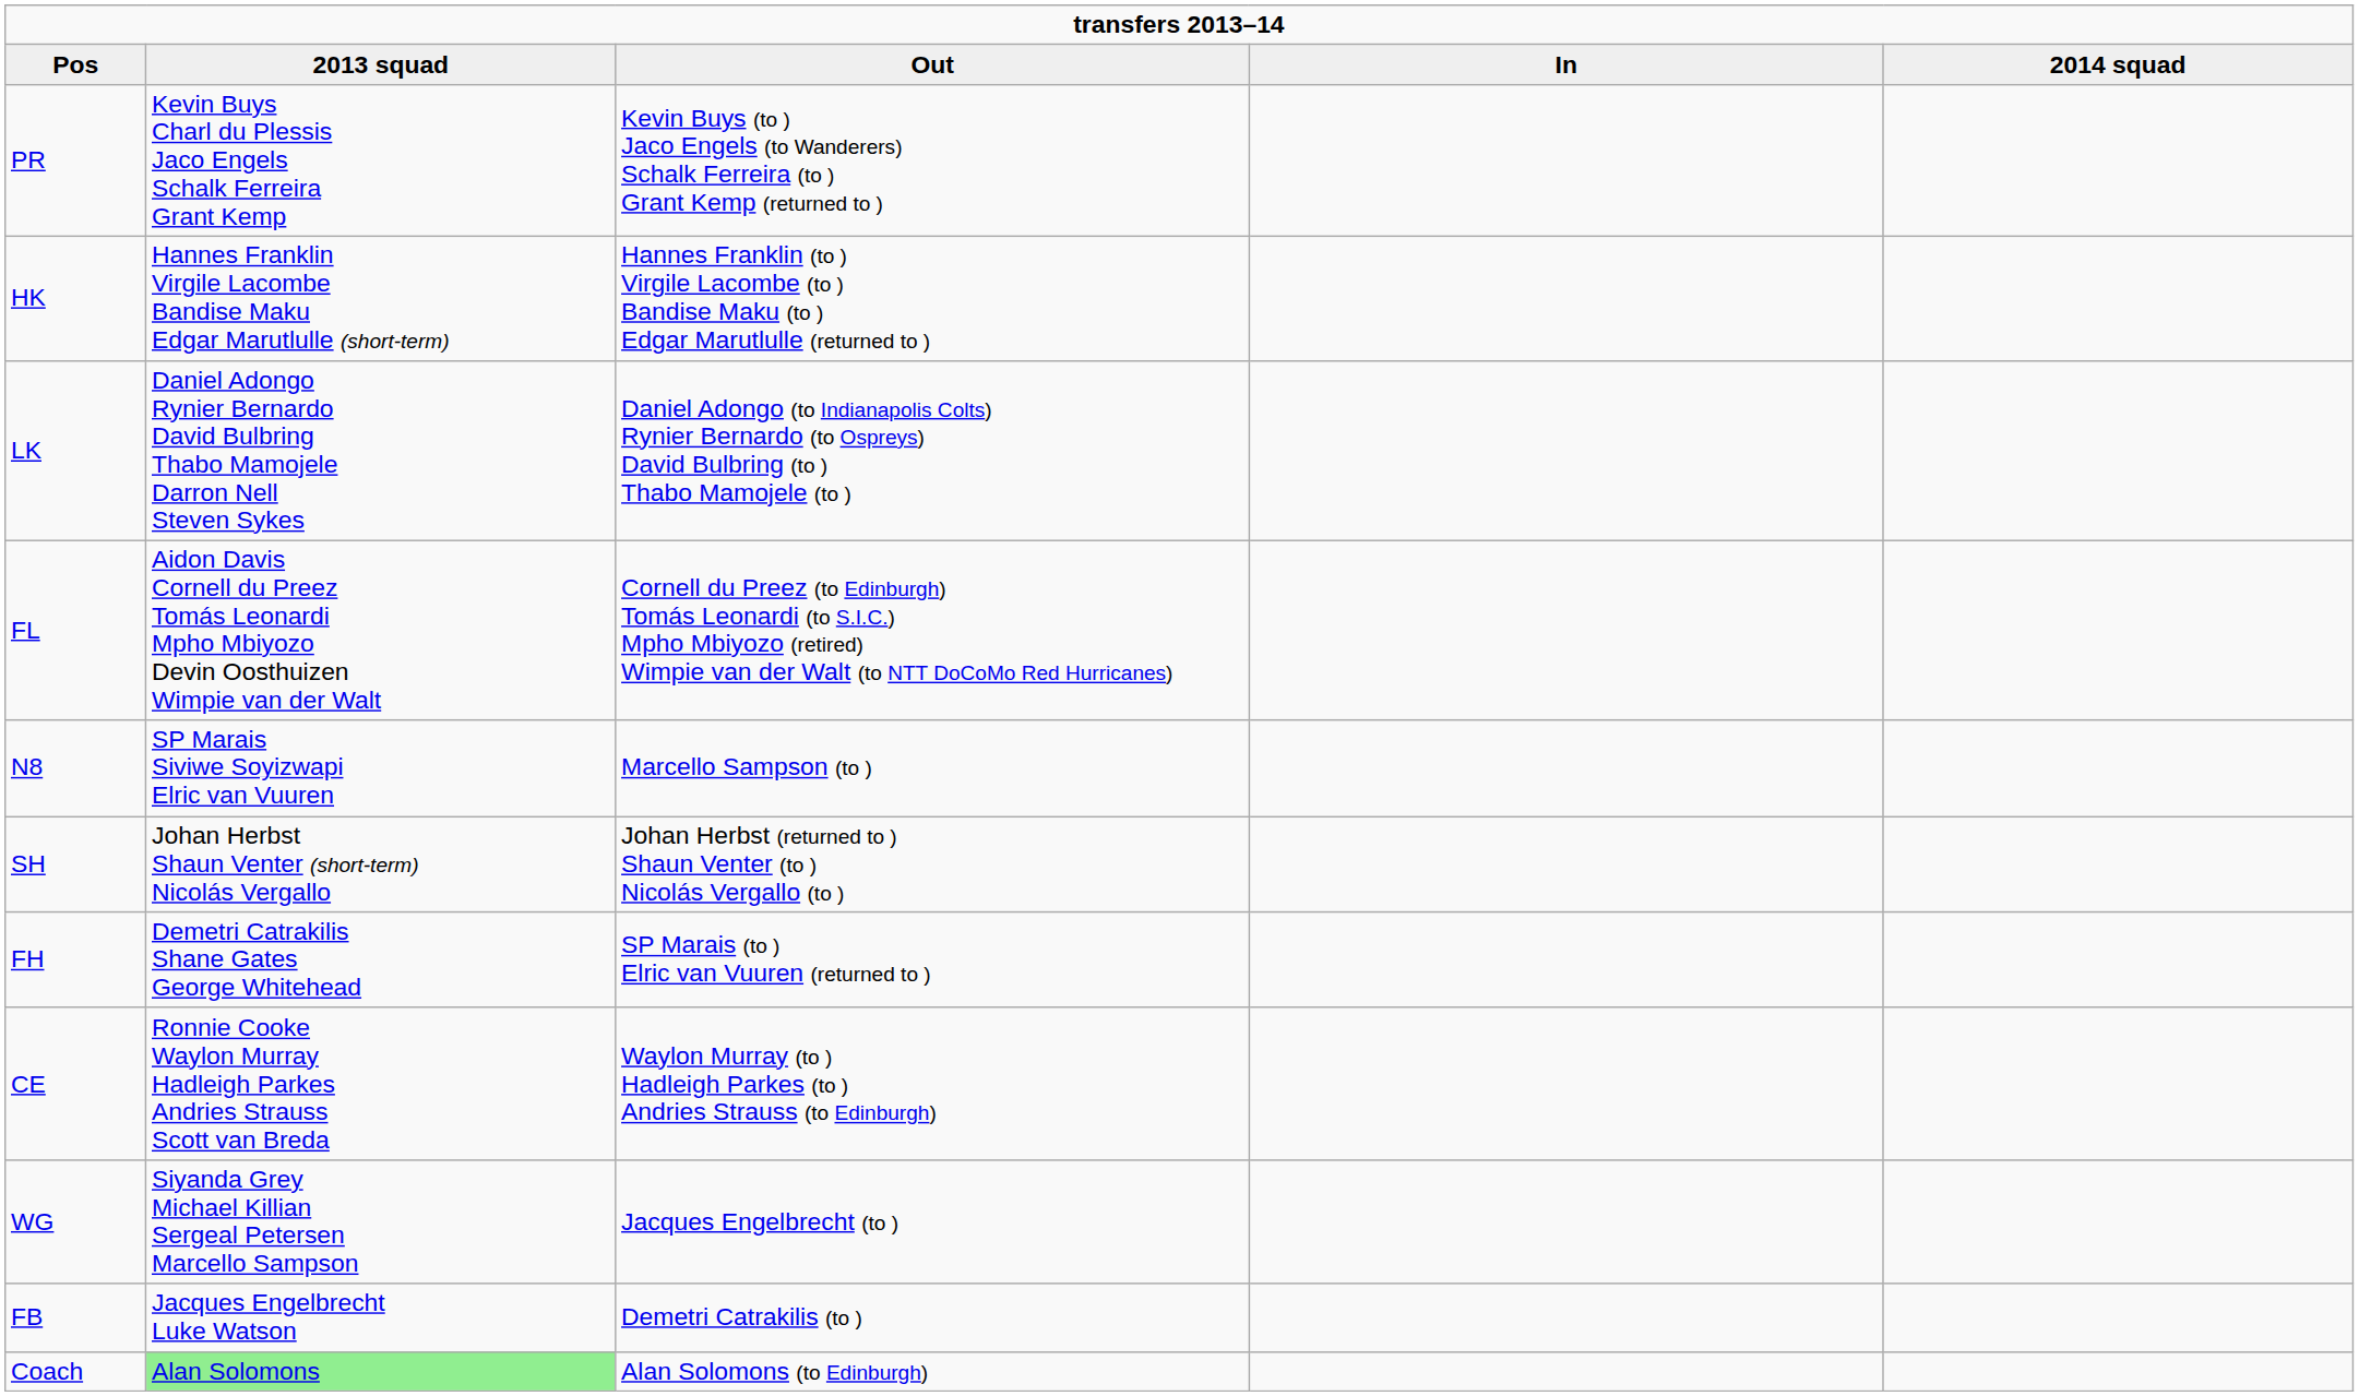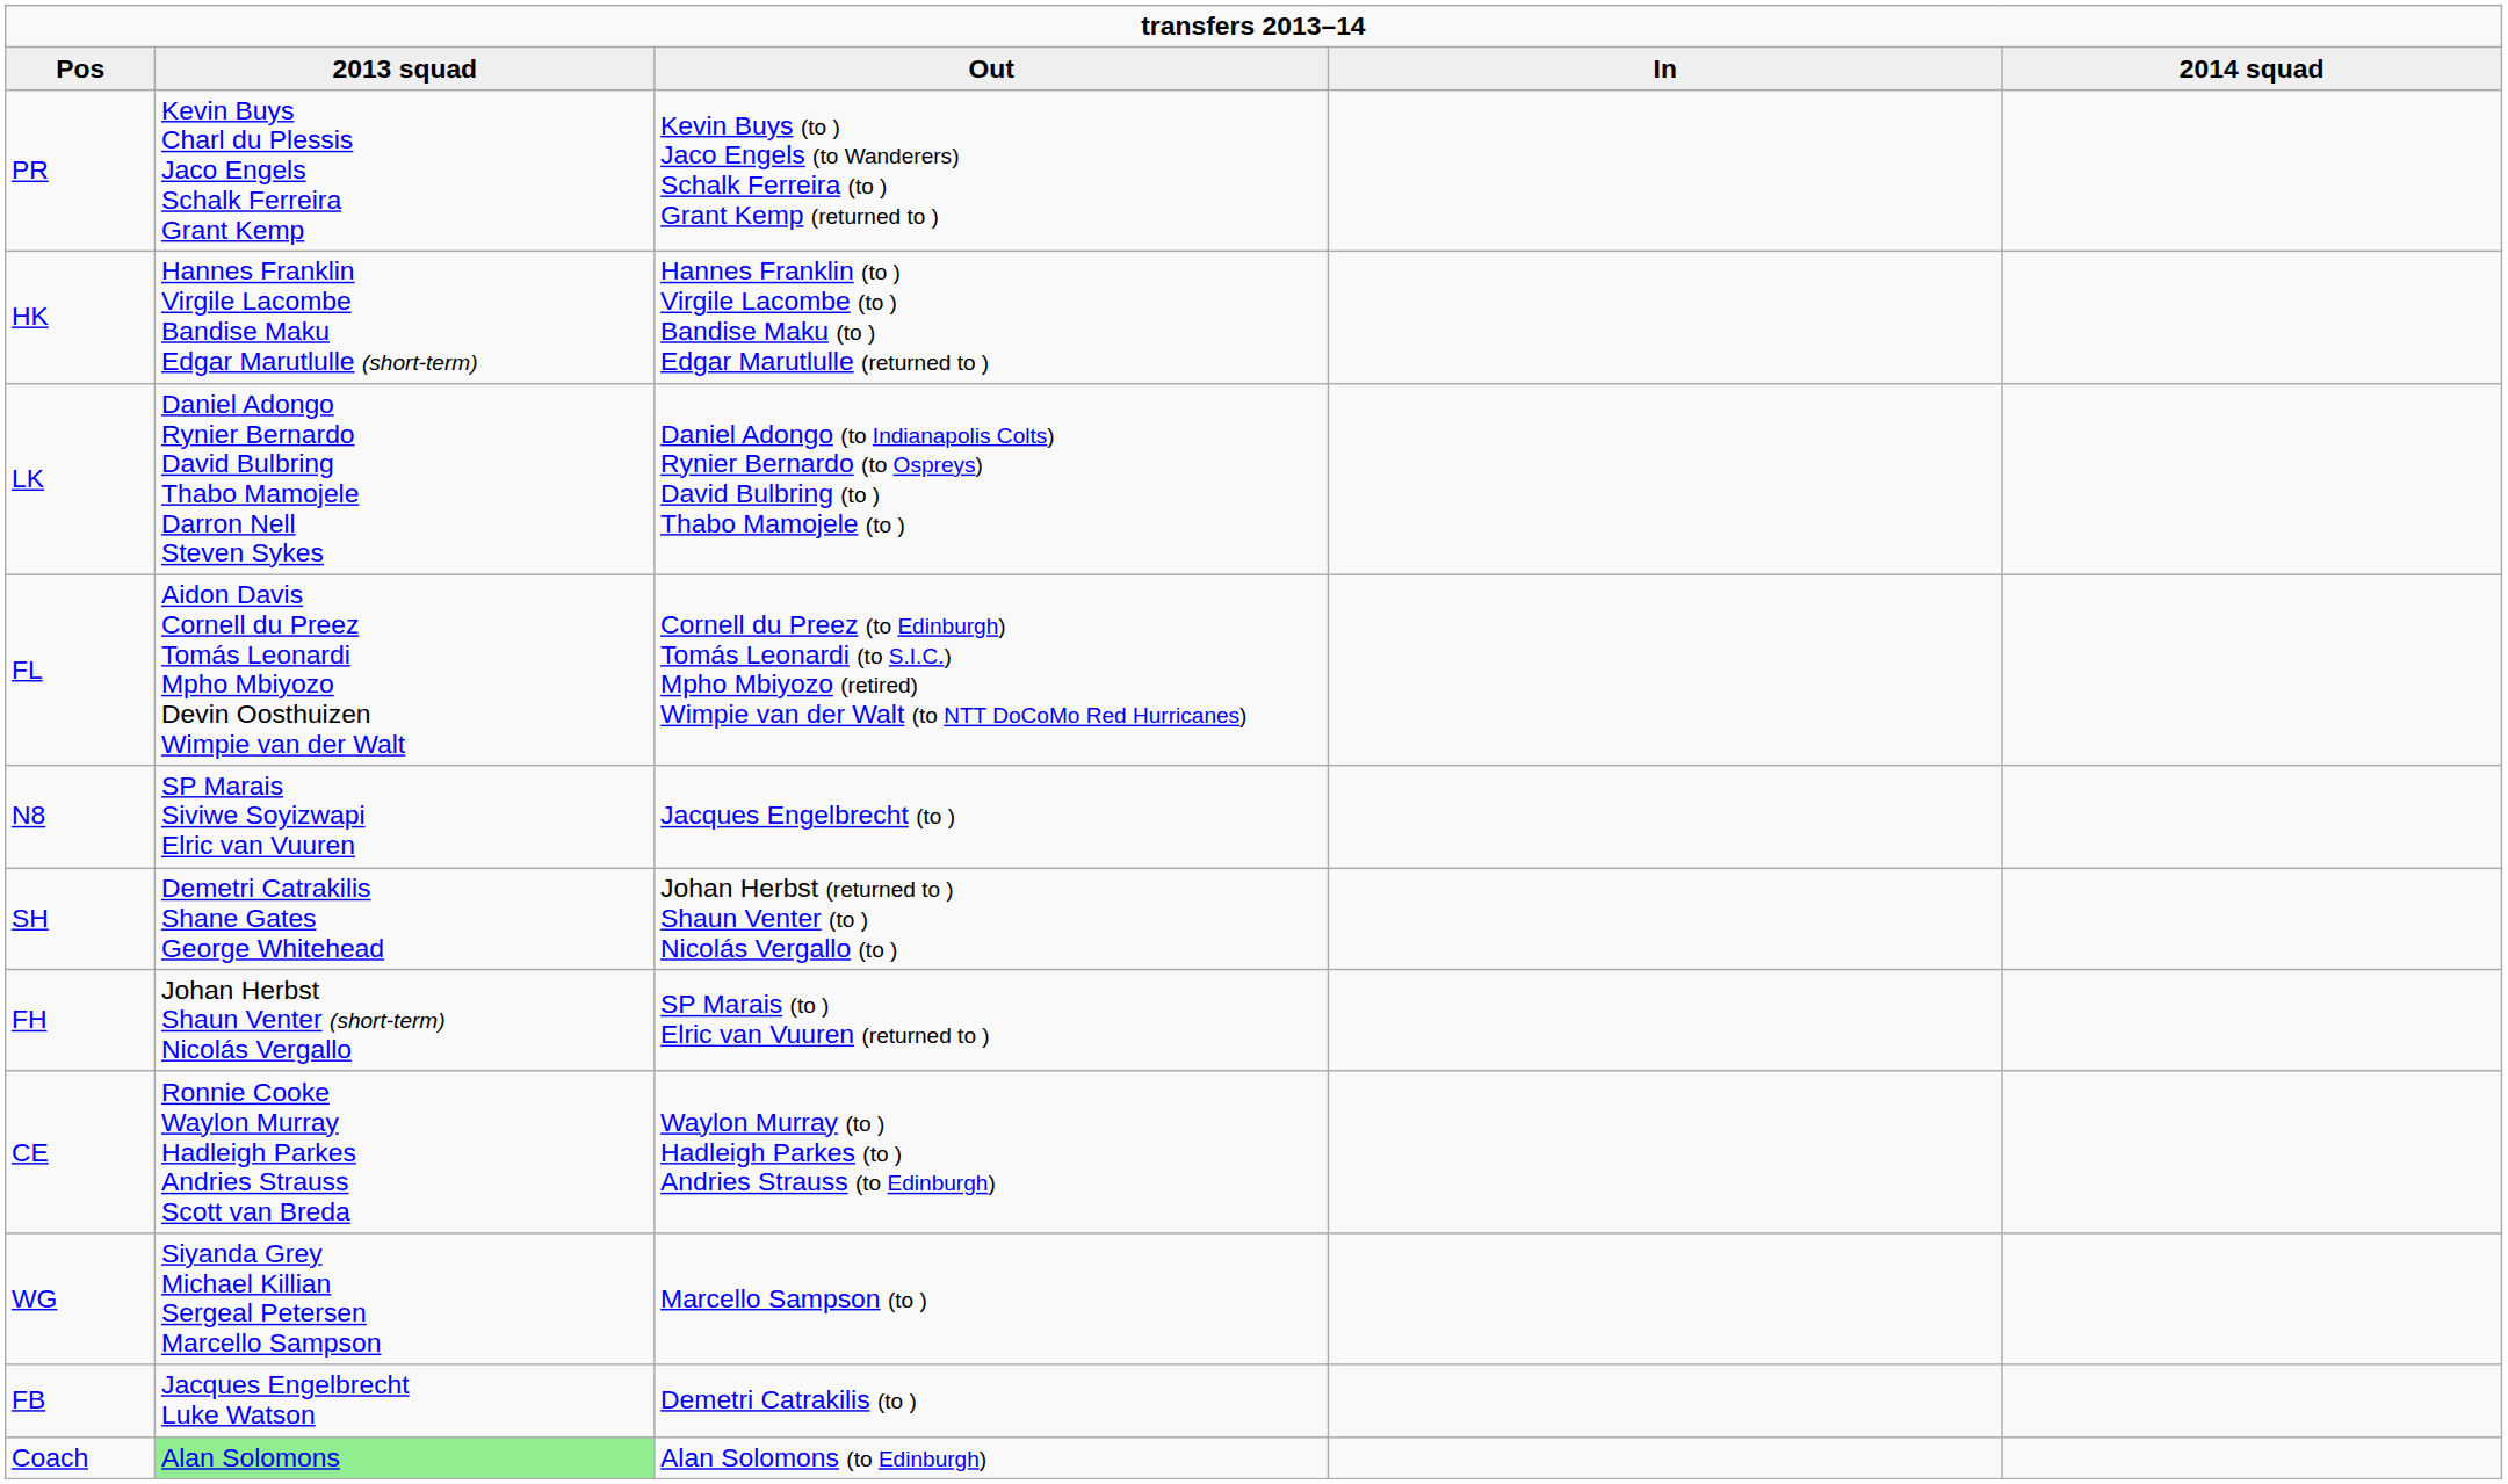 <table class="wikitable" style="text-align: left; width:95%">
 <tr>
 <td colspan="100%" style="text-align:center;"><strong> transfers 2013–14</strong></td>
 </tr>
 <tr>
 <th style="background:#efefef; width:6%;">Pos</th>
 <th style="background:#efefef; width:20%;">2013 squad</th>
 <th style="background:#efefef; width:27%;">Out</th>
 <th style="background:#efefef; width:27%;">In</th>
 <th style="background:#efefef; width:20%;">2014 squad</th>
 </tr>
 <tr>
 <td><a href='#'>PR</a></td>
 <td> <a href='#'>Kevin Buys</a><br><a href='#'>Charl du Plessis</a><br><a href='#'>Jaco Engels</a><br><a href='#'>Schalk Ferreira</a><br><a href='#'>Grant Kemp</a></td>
 <td>  <a href='#'>Kevin Buys</a> <small>(to )</small><br> <a href='#'>Jaco Engels</a> <small>(to  Wanderers)</small><br> <a href='#'>Schalk Ferreira</a> <small>(to )</small><br> <a href='#'>Grant Kemp</a> <small>(returned to )</small></td>
 <td> </td>
 <td> </td>
 </tr>
 <tr>
 <td><a href='#'>HK</a></td>
 <td> <a href='#'>Hannes Franklin</a><br><a href='#'>Virgile Lacombe</a><br><a href='#'>Bandise Maku</a><br><a href='#'>Edgar Marutlulle</a> <small><em>(short-term)</em></small></td>
 <td>  <a href='#'>Hannes Franklin</a> <small>(to )</small><br> <a href='#'>Virgile Lacombe</a> <small>(to )</small><br> <a href='#'>Bandise Maku</a> <small>(to )</small><br> <a href='#'>Edgar Marutlulle</a> <small>(returned to )</small></td>
 <td> </td>
 <td> </td>
 </tr>
 <tr>
 <td><a href='#'>LK</a></td>
 <td> <a href='#'>Daniel Adongo</a><br><a href='#'>Rynier Bernardo</a><br><a href='#'>David Bulbring</a><br><a href='#'>Thabo Mamojele</a><br><a href='#'>Darron Nell</a><br><a href='#'>Steven Sykes</a></td>
 <td>  <a href='#'>Daniel Adongo</a> <small>(to  <a href='#'>Indianapolis Colts</a>)</small><br> <a href='#'>Rynier Bernardo</a> <small>(to  <a href='#'>Ospreys</a>)</small><br> <a href='#'>David Bulbring</a> <small>(to )</small><br> <a href='#'>Thabo Mamojele</a> <small>(to )</small></td>
 <td> </td>
 <td> </td>
 </tr>
 <tr>
 <td><a href='#'>FL</a></td>
 <td> <a href='#'>Aidon Davis</a><br><a href='#'>Cornell du Preez</a><br><a href='#'>Tomás Leonardi</a><br><a href='#'>Mpho Mbiyozo</a><br>Devin Oosthuizen<br><a href='#'>Wimpie van der Walt</a></td>
 <td>  <a href='#'>Cornell du Preez</a> <small>(to  <a href='#'>Edinburgh</a>)</small><br> <a href='#'>Tomás Leonardi</a> <small>(to  <a href='#'>S.I.C.</a>)</small><br> <a href='#'>Mpho Mbiyozo</a> <small>(retired)</small><br> <a href='#'>Wimpie van der Walt</a> <small>(to  <a href='#'>NTT DoCoMo Red Hurricanes</a>)</small></td>
 <td> </td>
 <td> </td>
 </tr>
 <tr>
 <td><a href='#'>N8</a></td>
 <td> <a href='#'>SP Marais</a><br><a href='#'>Siviwe Soyizwapi</a><br><a href='#'>Elric van Vuuren</a></td>
-<td>  <a href='#'>Marcello Sampson</a> <small>(to )</small></td>
+<td>  <a href='#'>Jacques Engelbrecht</a> <small>(to )</small></td>
 <td> </td>
 <td> </td>
 </tr>
 <tr>
 <td><a href='#'>SH</a></td>
-<td> Johan Herbst<br><a href='#'>Shaun Venter</a> <small><em>(short-term)</em></small><br><a href='#'>Nicolás Vergallo</a></td>
+<td> <a href='#'>Demetri Catrakilis</a><br><a href='#'>Shane Gates</a><br><a href='#'>George Whitehead</a></td>
 <td>  Johan Herbst <small>(returned to )</small><br> <a href='#'>Shaun Venter</a> <small>(to )</small><br> <a href='#'>Nicolás Vergallo</a> <small>(to )</small></td>
 <td> </td>
 <td> </td>
 </tr>
 <tr>
 <td><a href='#'>FH</a></td>
-<td> <a href='#'>Demetri Catrakilis</a><br><a href='#'>Shane Gates</a><br><a href='#'>George Whitehead</a></td>
+<td> Johan Herbst<br><a href='#'>Shaun Venter</a> <small><em>(short-term)</em></small><br><a href='#'>Nicolás Vergallo</a></td>
 <td>  <a href='#'>SP Marais</a> <small>(to )</small><br> <a href='#'>Elric van Vuuren</a> <small>(returned to )</small></td>
 <td> </td>
 <td> </td>
 </tr>
 <tr>
 <td><a href='#'>CE</a></td>
 <td> <a href='#'>Ronnie Cooke</a><br><a href='#'>Waylon Murray</a><br><a href='#'>Hadleigh Parkes</a><br><a href='#'>Andries Strauss</a><br><a href='#'>Scott van Breda</a></td>
 <td>  <a href='#'>Waylon Murray</a> <small>(to )</small><br> <a href='#'>Hadleigh Parkes</a> <small>(to )</small><br> <a href='#'>Andries Strauss</a> <small>(to  <a href='#'>Edinburgh</a>)</small></td>
 <td> </td>
 <td> </td>
 </tr>
 <tr>
 <td><a href='#'>WG</a></td>
 <td> <a href='#'>Siyanda Grey</a><br><a href='#'>Michael Killian</a><br><a href='#'>Sergeal Petersen</a><br><a href='#'>Marcello Sampson</a></td>
-<td>  <a href='#'>Jacques Engelbrecht</a> <small>(to )</small></td>
+<td>  <a href='#'>Marcello Sampson</a> <small>(to )</small></td>
 <td> </td>
 <td> </td>
 </tr>
 <tr>
 <td><a href='#'>FB</a></td>
 <td> <a href='#'>Jacques Engelbrecht</a><br><a href='#'>Luke Watson</a></td>
 <td>  <a href='#'>Demetri Catrakilis</a> <small>(to )</small></td>
 <td> </td>
 <td> </td>
 </tr>
 <tr>
 <td><a href='#'>Coach</a></td>
 <td style="background: lightgreen;"> <a href='#'>Alan Solomons</a></td>
 <td>  <a href='#'>Alan Solomons</a> <small>(to  <a href='#'>Edinburgh</a>)</small></td>
 <td> </td>
 <td> </td>
 </tr>
 </table>
